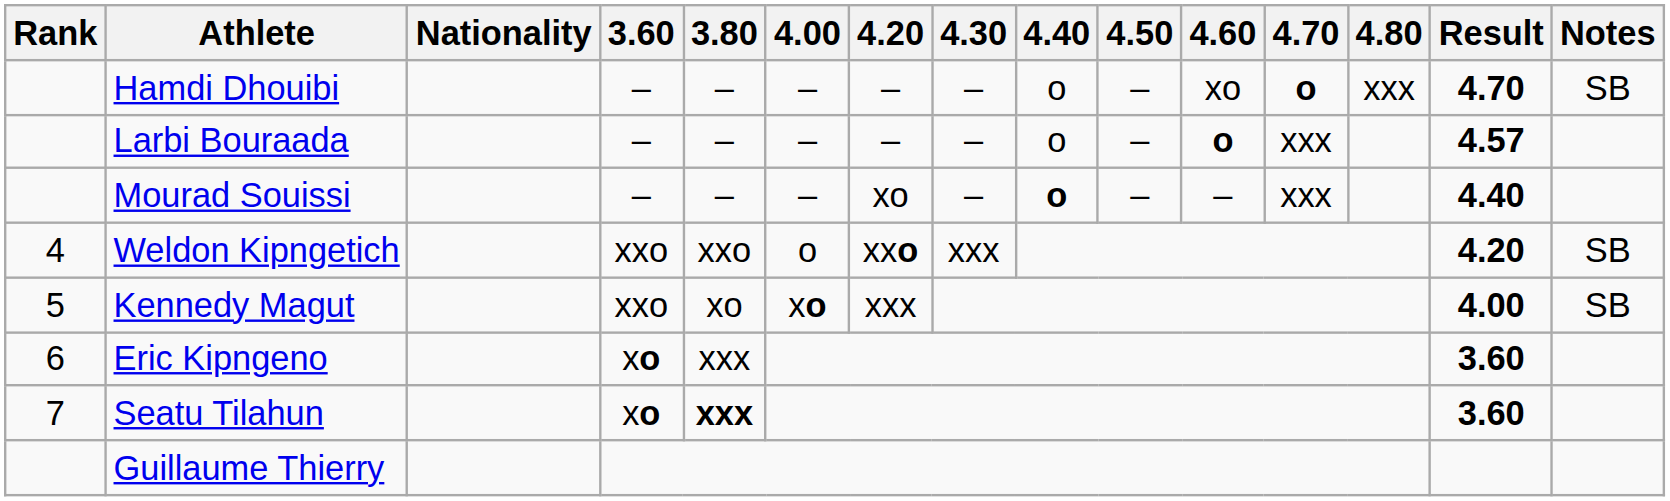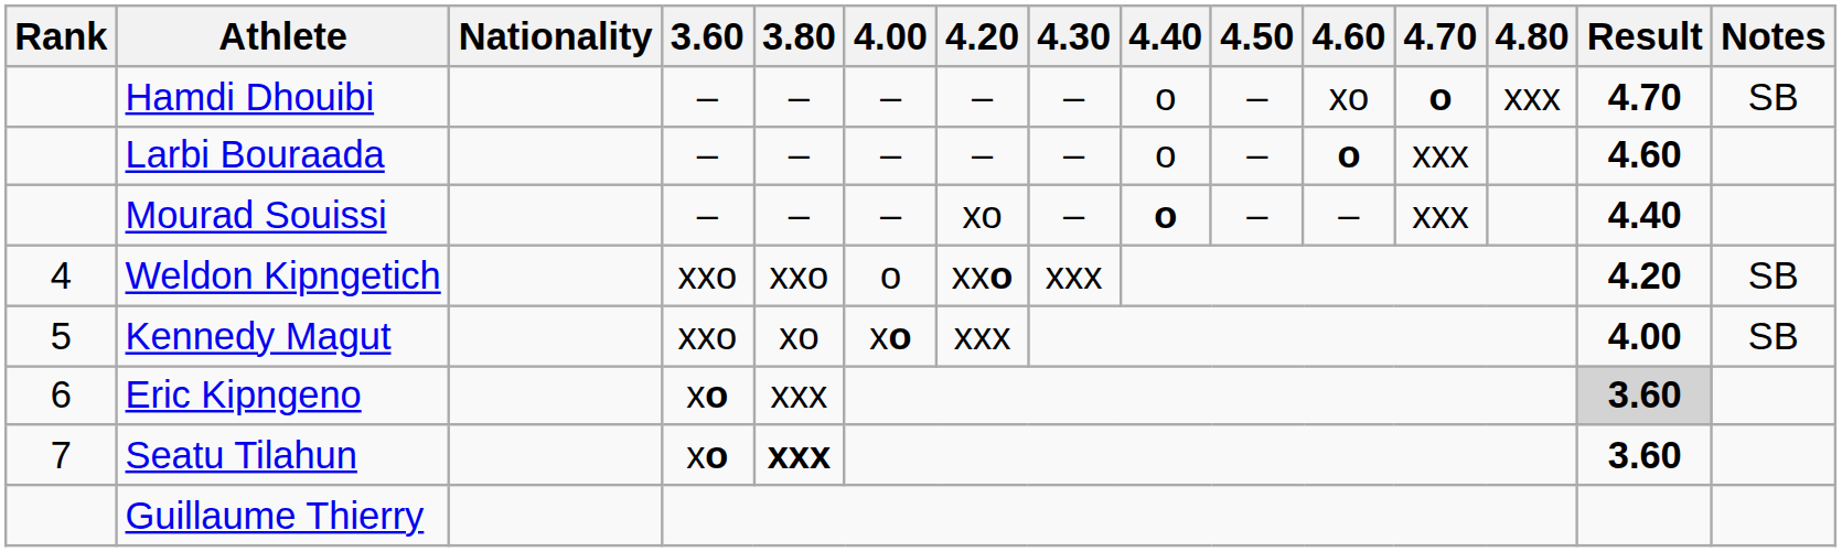 <table class="wikitable sortable" style="text-align:center;font-size:90%">
 <tr>
 <th>Rank</th>
 <th>Athlete</th>
 <th>Nationality</th>
 <th>3.60</th>
 <th>3.80</th>
 <th>4.00</th>
 <th>4.20</th>
 <th>4.30</th>
 <th>4.40</th>
 <th>4.50</th>
 <th>4.60</th>
 <th>4.70</th>
 <th>4.80</th>
 <th>Result</th>
 <th>Notes</th>
 </tr>
 <tr>
 <td></td>
 <td align="left"><a href='#'>Hamdi Dhouibi</a></td>
 <td align=left></td>
 <td>–</td>
 <td>–</td>
 <td>–</td>
 <td>–</td>
 <td>–</td>
 <td>o</td>
 <td>–</td>
 <td>xo</td>
 <td><strong>o</strong></td>
 <td>xxx</td>
 <td><strong>4.70</strong></td>
 <td>SB</td>
 </tr>
 <tr>
 <td></td>
 <td align="left"><a href='#'>Larbi Bouraada</a></td>
 <td align=left></td>
 <td>–</td>
 <td>–</td>
 <td>–</td>
 <td>–</td>
 <td>–</td>
 <td>o</td>
 <td>–</td>
 <td><strong>o</strong></td>
 <td>xxx</td>
 <td></td>
-<td><strong>4.57</strong></td>
+<td><strong>4.60</strong></td>
 <td></td>
 </tr>
 <tr>
 <td></td>
 <td align="left"><a href='#'>Mourad Souissi</a></td>
 <td align=left></td>
 <td>–</td>
 <td>–</td>
 <td>–</td>
 <td>xo</td>
 <td>–</td>
 <td><strong>o</strong></td>
 <td>–</td>
 <td>–</td>
 <td>xxx</td>
 <td></td>
 <td><strong>4.40</strong></td>
 <td></td>
 </tr>
 <tr>
 <td>4</td>
 <td align="left"><a href='#'>Weldon Kipngetich</a></td>
 <td align=left></td>
 <td>xxo</td>
 <td>xxo</td>
 <td>o</td>
 <td>xx<strong>o</strong></td>
 <td>xxx</td>
 <td colspan=5></td>
 <td><strong>4.20</strong></td>
 <td>SB</td>
 </tr>
 <tr>
 <td>5</td>
 <td align="left"><a href='#'>Kennedy Magut</a></td>
 <td align=left></td>
 <td>xxo</td>
 <td>xo</td>
 <td>x<strong>o</strong></td>
 <td>xxx</td>
 <td colspan=6></td>
 <td><strong>4.00</strong></td>
 <td>SB</td>
 </tr>
 <tr>
 <td>6</td>
 <td align="left"><a href='#'>Eric Kipngeno</a></td>
 <td align=left></td>
 <td>x<strong>o</strong></td>
 <td>xxx</td>
 <td colspan=8></td>
-<td><strong>3.60</strong></td>
+<td style="background: lightgrey;"><strong>3.60</strong></td>
 <td></td>
 </tr>
 <tr>
 <td>7</td>
 <td align="left"><a href='#'>Seatu Tilahun</a></td>
 <td align=left></td>
 <td>x<strong>o</strong></td>
 <td><strong>xxx</strong></td>
 <td colspan=8></td>
 <td><strong>3.60</strong></td>
 <td></td>
 </tr>
 <tr>
 <td></td>
 <td align="left"><a href='#'>Guillaume Thierry</a></td>
 <td align=left></td>
 <td colspan=10></td>
 <td><strong></strong></td>
 <td></td>
 </tr>
 </table>
